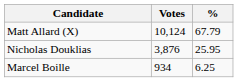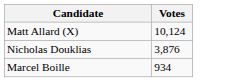 <table class="wikitable">
 <tr>
 <th bgcolor="#DDDDFF" width="200px">Candidate</th>
 <th bgcolor="#DDDDFF" width="50px">Votes</th>
-<th bgcolor="#DDDDFF" width="50px">%</th>
 </tr>
 <tr>
 <td>Matt Allard (X)</td>
 <td>10,124</td>
-<td>67.79</td>
 </tr>
 <tr>
 <td>Nicholas Douklias</td>
 <td>3,876</td>
-<td>25.95</td>
 </tr>
 <tr>
 <td>Marcel Boille</td>
 <td>934</td>
-<td>6.25</td>
 </tr>
 </table>
